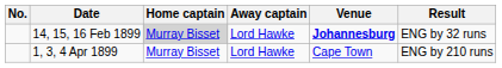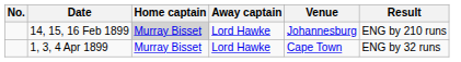 <table class="wikitable">
 <tr style="background:#efefef;">
 <th>No.</th>
 <th>Date</th>
 <th>Home captain</th>
 <th>Away captain</th>
 <th>Venue</th>
 <th>Result</th>
 </tr>
 <tr>
 <td></td>
 <td>14, 15, 16 Feb 1899</td>
 <td style="background: lightgrey;"><a href='#'>Murray Bisset</a></td>
 <td><a href='#'>Lord Hawke</a></td>
-<td><strong><a href='#'>Johannesburg</a></strong></td>
-<td>ENG by 32 runs</td>
+<td><a href='#'>Johannesburg</a></td>
+<td>ENG by 210 runs</td>
 </tr>
 <tr>
 <td></td>
 <td>1, 3, 4 Apr 1899</td>
 <td><a href='#'>Murray Bisset</a></td>
 <td><a href='#'>Lord Hawke</a></td>
 <td><a href='#'>Cape Town</a></td>
-<td>ENG by 210 runs</td>
+<td>ENG by 32 runs</td>
 </tr>
 </table>
